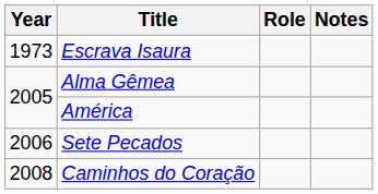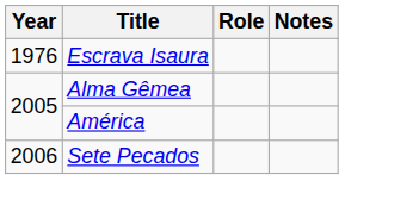 <table class="wikitable sortable">
 <tr>
 <th>Year</th>
 <th>Title</th>
 <th>Role</th>
 <th class="unsortable">Notes</th>
 </tr>
 <tr>
-<td>1973</td>
+<td>1976</td>
 <td><em><a href='#'>Escrava Isaura</a></em></td>
 <td></td>
 <td></td>
 </tr>
 <tr>
 <td rowspan="2">2005</td>
 <td><em><a href='#'>Alma Gêmea</a></em></td>
 <td></td>
 <td></td>
 </tr>
 <tr>
 <td><em><a href='#'>América</a></em></td>
 <td></td>
 <td></td>
 </tr>
 <tr>
 <td>2006</td>
 <td><em><a href='#'>Sete Pecados</a></em></td>
 <td></td>
 <td></td>
 </tr>
-<tr>
-<td>2008</td>
-<td><em><a href='#'>Caminhos do Coração</a></em></td>
-<td></td>
-<td></td>
-</tr>
 </table>
